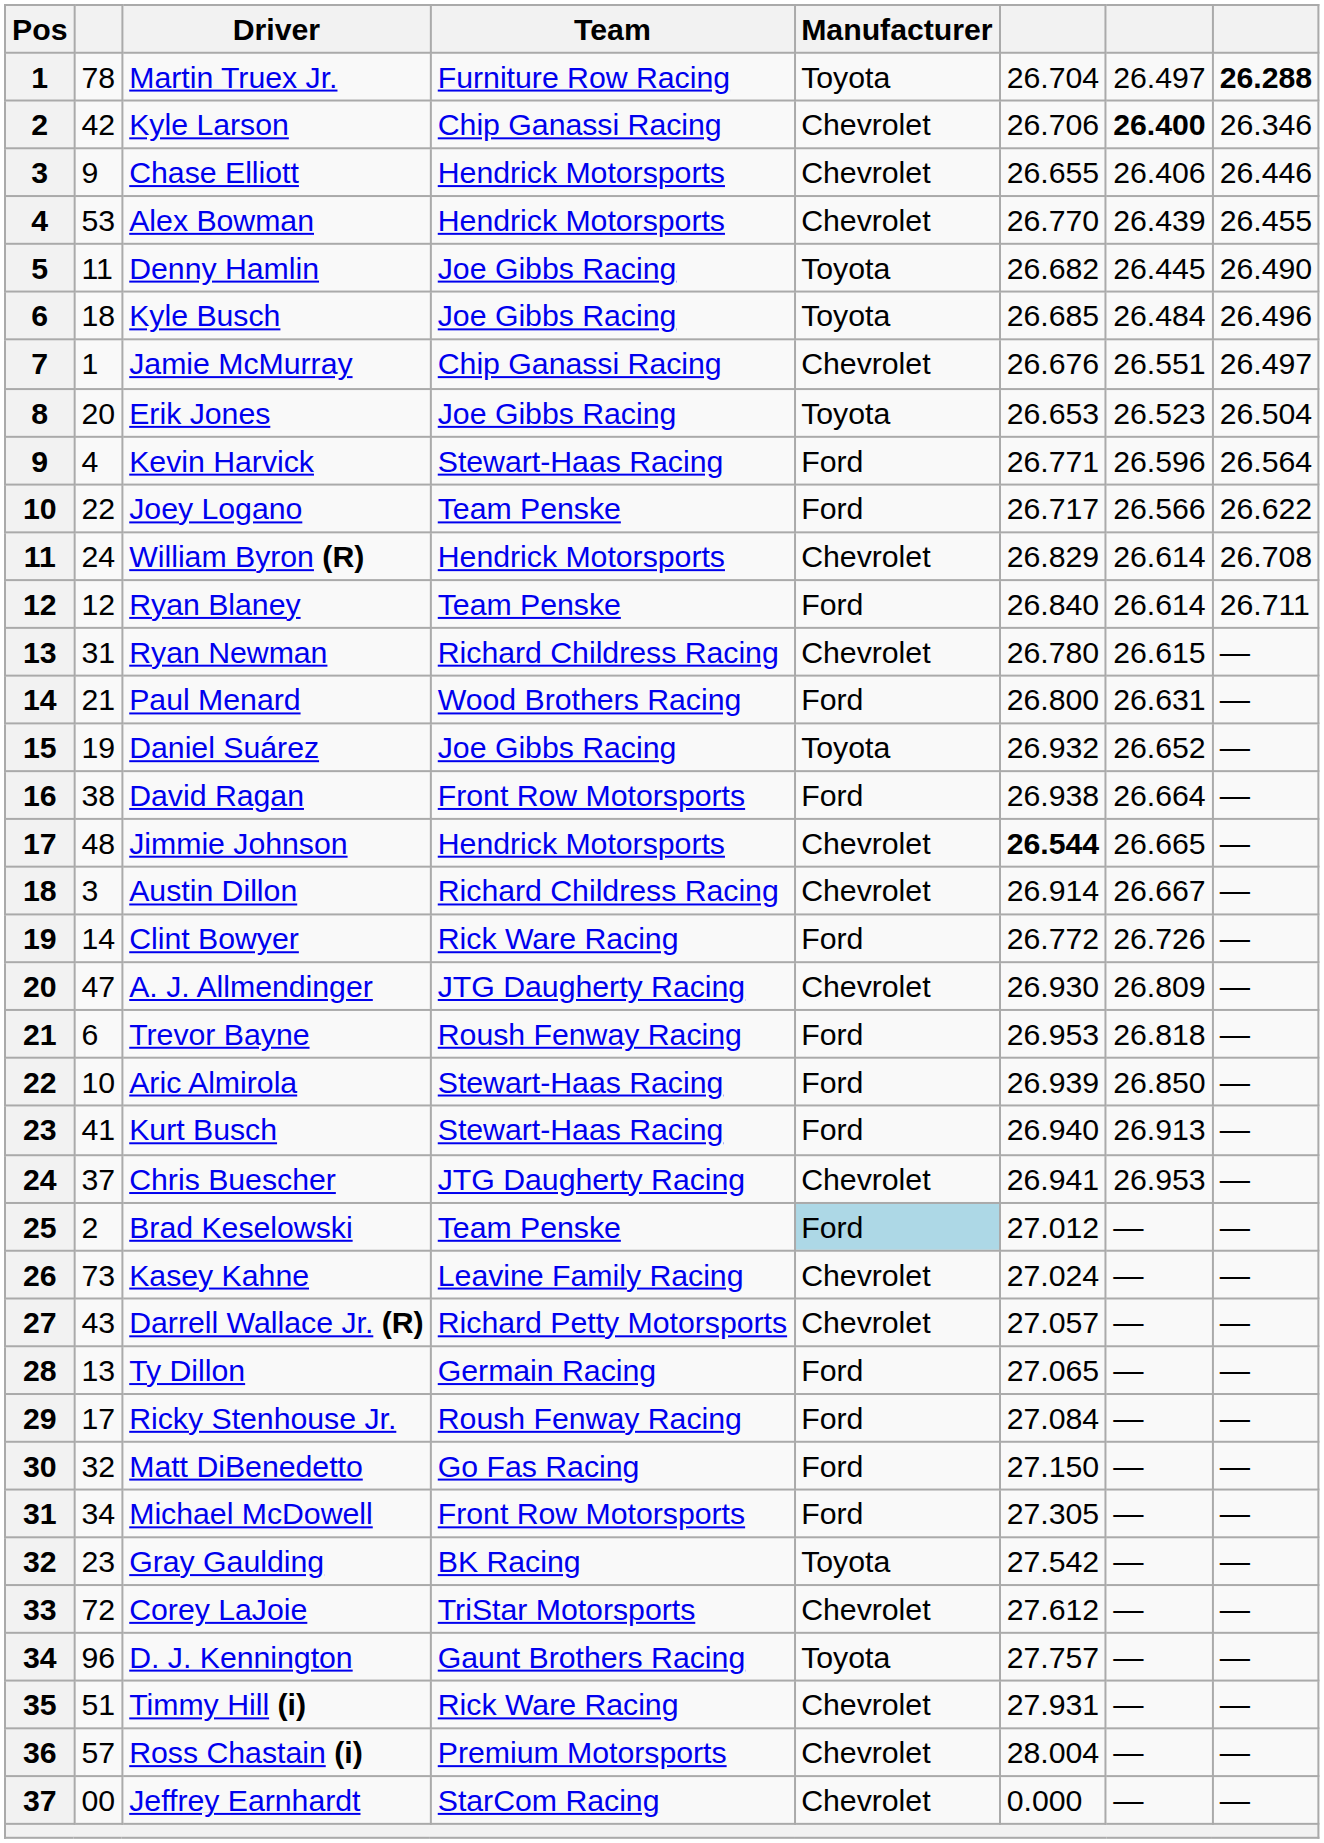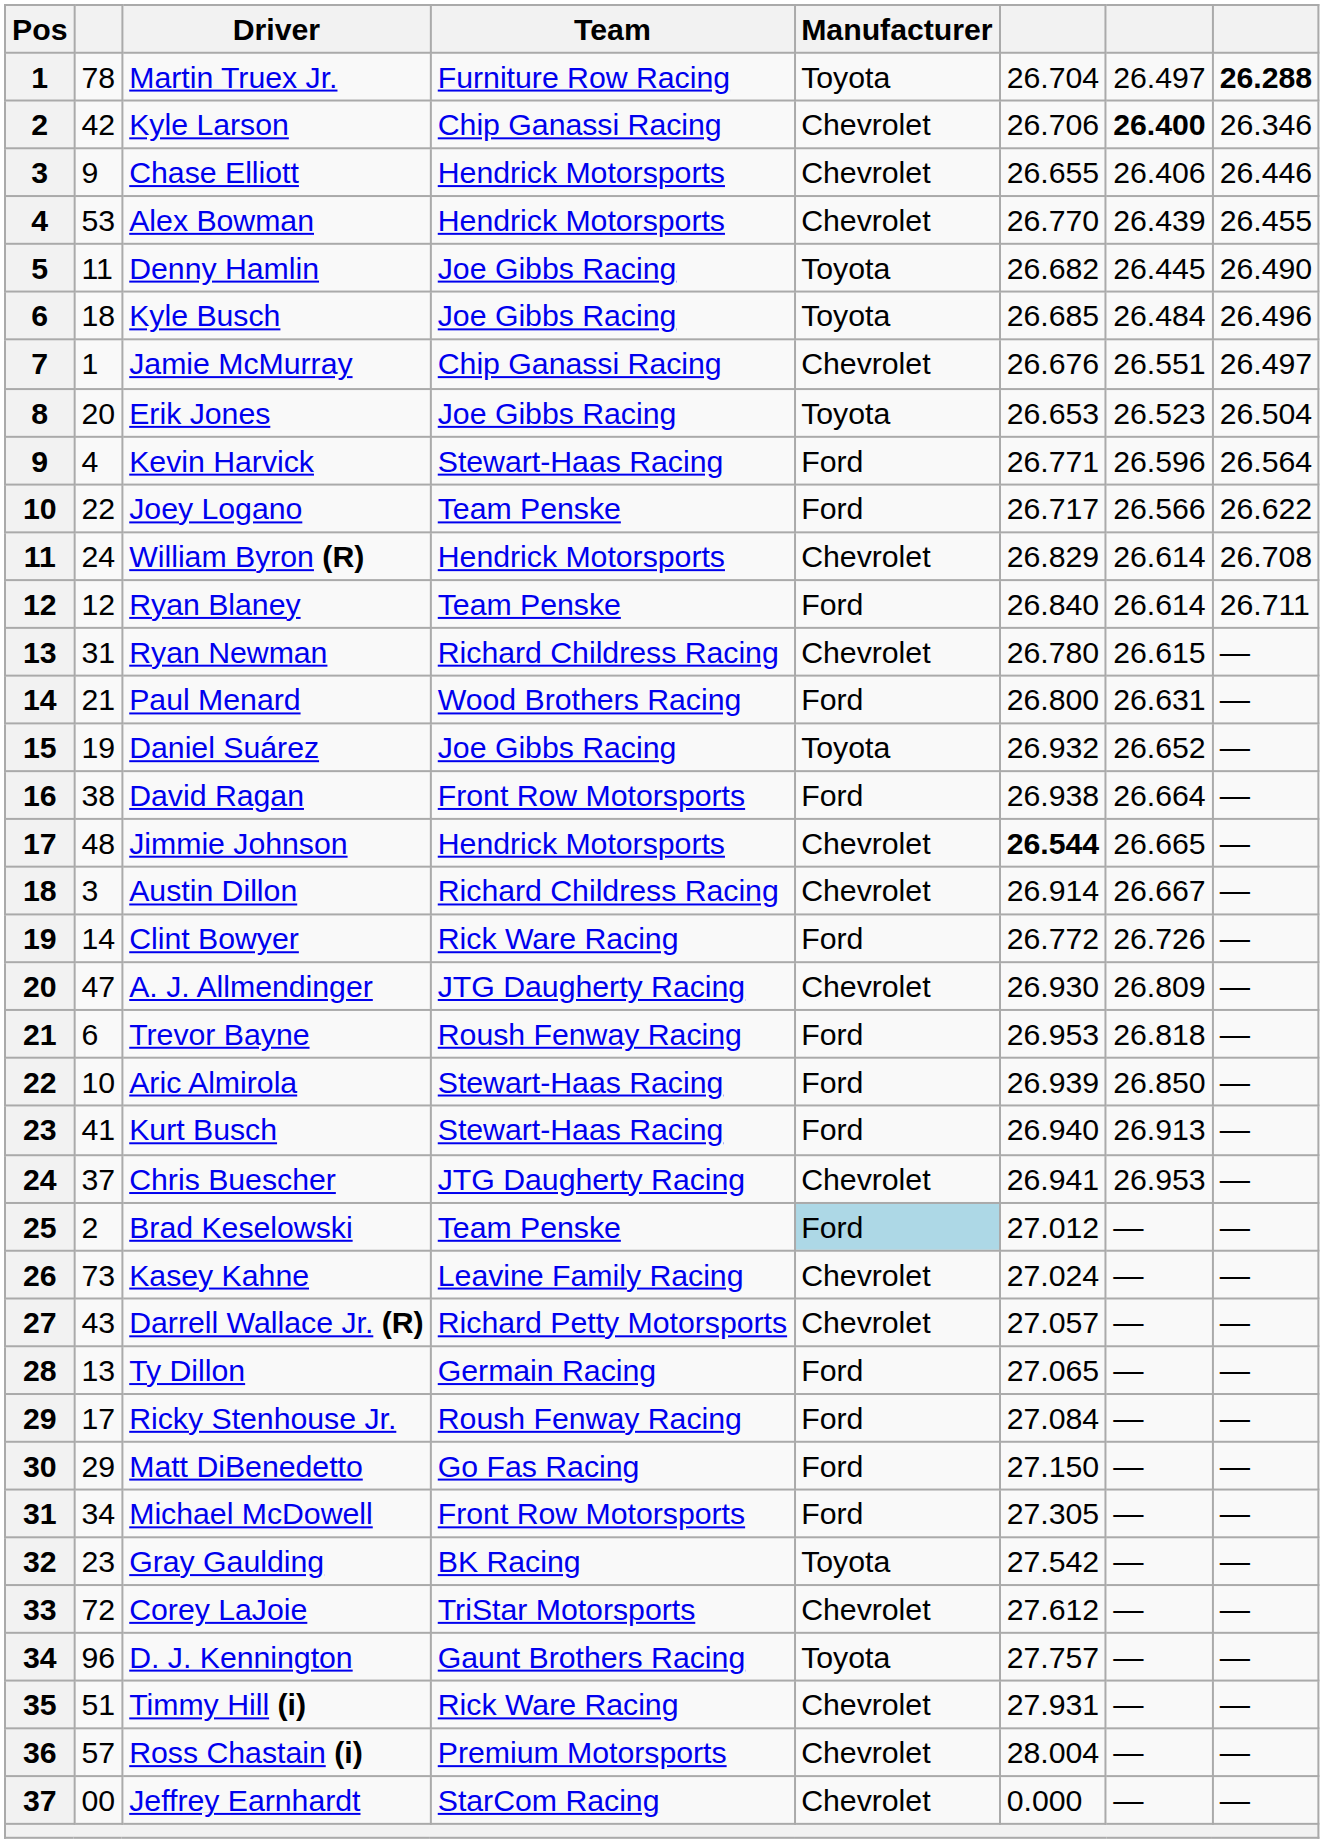 <table class="wikitable" style="font-size:95%">
 <tr>
 <th>Pos</th>
 <th></th>
 <th>Driver</th>
 <th>Team</th>
 <th>Manufacturer</th>
 <th></th>
 <th></th>
 <th></th>
 </tr>
 <tr>
 <th>1</th>
 <td>78</td>
 <td><a href='#'>Martin Truex Jr.</a></td>
 <td><a href='#'>Furniture Row Racing</a></td>
 <td>Toyota</td>
 <td>26.704</td>
 <td>26.497</td>
 <td><strong>26.288</strong></td>
 </tr>
 <tr>
 <th>2</th>
 <td>42</td>
 <td><a href='#'>Kyle Larson</a></td>
 <td><a href='#'>Chip Ganassi Racing</a></td>
 <td>Chevrolet</td>
 <td>26.706</td>
 <td><strong>26.400</strong></td>
 <td>26.346</td>
 </tr>
 <tr>
 <th>3</th>
 <td>9</td>
 <td><a href='#'>Chase Elliott</a></td>
 <td><a href='#'>Hendrick Motorsports</a></td>
 <td>Chevrolet</td>
 <td>26.655</td>
 <td>26.406</td>
 <td>26.446</td>
 </tr>
 <tr>
 <th>4</th>
 <td>53</td>
 <td><a href='#'>Alex Bowman</a></td>
 <td><a href='#'>Hendrick Motorsports</a></td>
 <td>Chevrolet</td>
 <td>26.770</td>
 <td>26.439</td>
 <td>26.455</td>
 </tr>
 <tr>
 <th>5</th>
 <td>11</td>
 <td><a href='#'>Denny Hamlin</a></td>
 <td><a href='#'>Joe Gibbs Racing</a></td>
 <td>Toyota</td>
 <td>26.682</td>
 <td>26.445</td>
 <td>26.490</td>
 </tr>
 <tr>
 <th>6</th>
 <td>18</td>
 <td><a href='#'>Kyle Busch</a></td>
 <td><a href='#'>Joe Gibbs Racing</a></td>
 <td>Toyota</td>
 <td>26.685</td>
 <td>26.484</td>
 <td>26.496</td>
 </tr>
 <tr>
 <th>7</th>
 <td>1</td>
 <td><a href='#'>Jamie McMurray</a></td>
 <td><a href='#'>Chip Ganassi Racing</a></td>
 <td>Chevrolet</td>
 <td>26.676</td>
 <td>26.551</td>
 <td>26.497</td>
 </tr>
 <tr>
 <th>8</th>
 <td>20</td>
 <td><a href='#'>Erik Jones</a></td>
 <td><a href='#'>Joe Gibbs Racing</a></td>
 <td>Toyota</td>
 <td>26.653</td>
 <td>26.523</td>
 <td>26.504</td>
 </tr>
 <tr>
 <th>9</th>
 <td>4</td>
 <td><a href='#'>Kevin Harvick</a></td>
 <td><a href='#'>Stewart-Haas Racing</a></td>
 <td>Ford</td>
 <td>26.771</td>
 <td>26.596</td>
 <td>26.564</td>
 </tr>
 <tr>
 <th>10</th>
 <td>22</td>
 <td><a href='#'>Joey Logano</a></td>
 <td><a href='#'>Team Penske</a></td>
 <td>Ford</td>
 <td>26.717</td>
 <td>26.566</td>
 <td>26.622</td>
 </tr>
 <tr>
 <th>11</th>
 <td>24</td>
 <td><a href='#'>William Byron</a> <strong>(R)</strong></td>
 <td><a href='#'>Hendrick Motorsports</a></td>
 <td>Chevrolet</td>
 <td>26.829</td>
 <td>26.614</td>
 <td>26.708</td>
 </tr>
 <tr>
 <th>12</th>
 <td>12</td>
 <td><a href='#'>Ryan Blaney</a></td>
 <td><a href='#'>Team Penske</a></td>
 <td>Ford</td>
 <td>26.840</td>
 <td>26.614</td>
 <td>26.711</td>
 </tr>
 <tr>
 <th>13</th>
 <td>31</td>
 <td><a href='#'>Ryan Newman</a></td>
 <td><a href='#'>Richard Childress Racing</a></td>
 <td>Chevrolet</td>
 <td>26.780</td>
 <td>26.615</td>
 <td>—</td>
 </tr>
 <tr>
 <th>14</th>
 <td>21</td>
 <td><a href='#'>Paul Menard</a></td>
 <td><a href='#'>Wood Brothers Racing</a></td>
 <td>Ford</td>
 <td>26.800</td>
 <td>26.631</td>
 <td>—</td>
 </tr>
 <tr>
 <th>15</th>
 <td>19</td>
 <td><a href='#'>Daniel Suárez</a></td>
 <td><a href='#'>Joe Gibbs Racing</a></td>
 <td>Toyota</td>
 <td>26.932</td>
 <td>26.652</td>
 <td>—</td>
 </tr>
 <tr>
 <th>16</th>
 <td>38</td>
 <td><a href='#'>David Ragan</a></td>
 <td><a href='#'>Front Row Motorsports</a></td>
 <td>Ford</td>
 <td>26.938</td>
 <td>26.664</td>
 <td>—</td>
 </tr>
 <tr>
 <th>17</th>
 <td>48</td>
 <td><a href='#'>Jimmie Johnson</a></td>
 <td><a href='#'>Hendrick Motorsports</a></td>
 <td>Chevrolet</td>
 <td><strong>26.544</strong></td>
 <td>26.665</td>
 <td>—</td>
 </tr>
 <tr>
 <th>18</th>
 <td>3</td>
 <td><a href='#'>Austin Dillon</a></td>
 <td><a href='#'>Richard Childress Racing</a></td>
 <td>Chevrolet</td>
 <td>26.914</td>
 <td>26.667</td>
 <td>—</td>
 </tr>
 <tr>
 <th>19</th>
 <td>14</td>
 <td><a href='#'>Clint Bowyer</a></td>
 <td><a href='#'>Rick Ware Racing</a></td>
 <td>Ford</td>
 <td>26.772</td>
 <td>26.726</td>
 <td>—</td>
 </tr>
 <tr>
 <th>20</th>
 <td>47</td>
 <td><a href='#'>A. J. Allmendinger</a></td>
 <td><a href='#'>JTG Daugherty Racing</a></td>
 <td>Chevrolet</td>
 <td>26.930</td>
 <td>26.809</td>
 <td>—</td>
 </tr>
 <tr>
 <th>21</th>
 <td>6</td>
 <td><a href='#'>Trevor Bayne</a></td>
 <td><a href='#'>Roush Fenway Racing</a></td>
 <td>Ford</td>
 <td>26.953</td>
 <td>26.818</td>
 <td>—</td>
 </tr>
 <tr>
 <th>22</th>
 <td>10</td>
 <td><a href='#'>Aric Almirola</a></td>
 <td><a href='#'>Stewart-Haas Racing</a></td>
 <td>Ford</td>
 <td>26.939</td>
 <td>26.850</td>
 <td>—</td>
 </tr>
 <tr>
 <th>23</th>
 <td>41</td>
 <td><a href='#'>Kurt Busch</a></td>
 <td><a href='#'>Stewart-Haas Racing</a></td>
 <td>Ford</td>
 <td>26.940</td>
 <td>26.913</td>
 <td>—</td>
 </tr>
 <tr>
 <th>24</th>
 <td>37</td>
 <td><a href='#'>Chris Buescher</a></td>
 <td><a href='#'>JTG Daugherty Racing</a></td>
 <td>Chevrolet</td>
 <td>26.941</td>
 <td>26.953</td>
 <td>—</td>
 </tr>
 <tr>
 <th>25</th>
 <td>2</td>
 <td><a href='#'>Brad Keselowski</a></td>
 <td><a href='#'>Team Penske</a></td>
 <td style="background: lightblue;">Ford</td>
 <td>27.012</td>
 <td>—</td>
 <td>—</td>
 </tr>
 <tr>
 <th>26</th>
 <td>73</td>
 <td><a href='#'>Kasey Kahne</a></td>
 <td><a href='#'>Leavine Family Racing</a></td>
 <td>Chevrolet</td>
 <td>27.024</td>
 <td>—</td>
 <td>—</td>
 </tr>
 <tr>
 <th>27</th>
 <td>43</td>
 <td><a href='#'>Darrell Wallace Jr.</a> <strong>(R)</strong></td>
 <td><a href='#'>Richard Petty Motorsports</a></td>
 <td>Chevrolet</td>
 <td>27.057</td>
 <td>—</td>
 <td>—</td>
 </tr>
 <tr>
 <th>28</th>
 <td>13</td>
 <td><a href='#'>Ty Dillon</a></td>
 <td><a href='#'>Germain Racing</a></td>
 <td>Ford</td>
 <td>27.065</td>
 <td>—</td>
 <td>—</td>
 </tr>
 <tr>
 <th>29</th>
 <td>17</td>
 <td><a href='#'>Ricky Stenhouse Jr.</a></td>
 <td><a href='#'>Roush Fenway Racing</a></td>
 <td>Ford</td>
 <td>27.084</td>
 <td>—</td>
 <td>—</td>
 </tr>
 <tr>
 <th>30</th>
-<td>32</td>
+<td>29</td>
 <td><a href='#'>Matt DiBenedetto</a></td>
 <td><a href='#'>Go Fas Racing</a></td>
 <td>Ford</td>
 <td>27.150</td>
 <td>—</td>
 <td>—</td>
 </tr>
 <tr>
 <th>31</th>
 <td>34</td>
 <td><a href='#'>Michael McDowell</a></td>
 <td><a href='#'>Front Row Motorsports</a></td>
 <td>Ford</td>
 <td>27.305</td>
 <td>—</td>
 <td>—</td>
 </tr>
 <tr>
 <th>32</th>
 <td>23</td>
 <td><a href='#'>Gray Gaulding</a></td>
 <td><a href='#'>BK Racing</a></td>
 <td>Toyota</td>
 <td>27.542</td>
 <td>—</td>
 <td>—</td>
 </tr>
 <tr>
 <th>33</th>
 <td>72</td>
 <td><a href='#'>Corey LaJoie</a></td>
 <td><a href='#'>TriStar Motorsports</a></td>
 <td>Chevrolet</td>
 <td>27.612</td>
 <td>—</td>
 <td>—</td>
 </tr>
 <tr>
 <th>34</th>
 <td>96</td>
 <td><a href='#'>D. J. Kennington</a></td>
 <td><a href='#'>Gaunt Brothers Racing</a></td>
 <td>Toyota</td>
 <td>27.757</td>
 <td>—</td>
 <td>—</td>
 </tr>
 <tr>
 <th>35</th>
 <td>51</td>
 <td><a href='#'>Timmy Hill</a> <strong>(i)</strong></td>
 <td><a href='#'>Rick Ware Racing</a></td>
 <td>Chevrolet</td>
 <td>27.931</td>
 <td>—</td>
 <td>—</td>
 </tr>
 <tr>
 <th>36</th>
 <td>57</td>
 <td><a href='#'>Ross Chastain</a> <strong>(i)</strong></td>
 <td><a href='#'>Premium Motorsports</a></td>
 <td>Chevrolet</td>
 <td>28.004</td>
 <td>—</td>
 <td>—</td>
 </tr>
 <tr>
 <th>37</th>
 <td>00</td>
 <td><a href='#'>Jeffrey Earnhardt</a></td>
 <td><a href='#'>StarCom Racing</a></td>
 <td>Chevrolet</td>
 <td>0.000</td>
 <td>—</td>
 <td>—</td>
 </tr>
 <tr>
 <th colspan="8"></th>
 </tr>
 </table>
